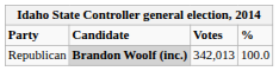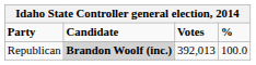 <table class="wikitable">
 <tr>
 <th colspan="4">Idaho State Controller general election, 2014</th>
 </tr>
 <tr>
 <td><strong>Party</strong></td>
 <td><strong>Candidate</strong></td>
 <td><strong>Votes</strong></td>
 <td><strong>%</strong></td>
 </tr>
 <tr>
 <td>Republican</td>
 <td style="background: lightgrey;"><strong>Brandon Woolf (inc.)</strong></td>
-<td>342,013</td>
+<td>392,013</td>
 <td>100.0</td>
 </tr>
 </table>
